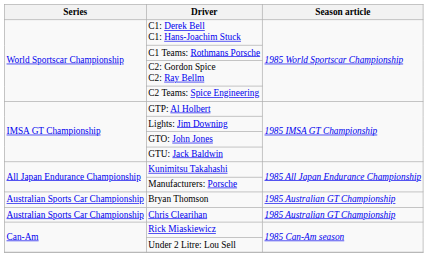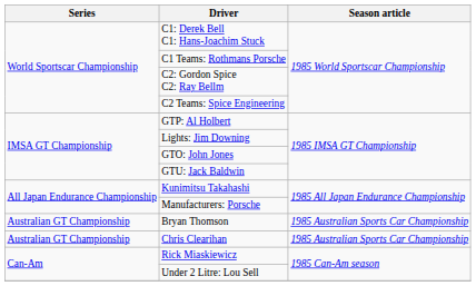 <table class="wikitable" style="font-size: 87%;">
 <tr>
 <th>Series</th>
 <th>Driver</th>
 <th>Season article</th>
 </tr>
 <tr>
 <td rowspan=4><a href='#'>World Sportscar Championship</a></td>
 <td>C1:  <a href='#'>Derek Bell</a><br>C1:  <a href='#'>Hans-Joachim Stuck</a></td>
 <td rowspan=4><em><a href='#'>1985 World Sportscar Championship</a></em></td>
 </tr>
 <tr>
 <td>C1 Teams:  <a href='#'>Rothmans Porsche</a></td>
 </tr>
 <tr>
 <td>C2:  Gordon Spice<br>C2:  <a href='#'>Ray Bellm</a></td>
 </tr>
 <tr>
 <td>C2 Teams:  <a href='#'>Spice Engineering</a></td>
 </tr>
 <tr>
 <td rowspan=4><a href='#'>IMSA GT Championship</a></td>
 <td>GTP:  <a href='#'>Al Holbert</a></td>
 <td rowspan=4><em><a href='#'>1985 IMSA GT Championship</a></em></td>
 </tr>
 <tr>
 <td>Lights:  <a href='#'>Jim Downing</a></td>
 </tr>
 <tr>
 <td>GTO:  <a href='#'>John Jones</a></td>
 </tr>
 <tr>
 <td>GTU:  <a href='#'>Jack Baldwin</a></td>
 </tr>
 <tr>
 <td rowspan=2><a href='#'>All Japan Endurance Championship</a></td>
 <td> <a href='#'>Kunimitsu Takahashi</a></td>
 <td rowspan=2><em><a href='#'>1985 All Japan Endurance Championship</a></em></td>
 </tr>
 <tr>
 <td>Manufacturers:  <a href='#'>Porsche</a></td>
 </tr>
 <tr>
-<td><a href='#'>Australian Sports Car Championship</a></td>
+<td><a href='#'>Australian GT Championship</a></td>
 <td> Bryan Thomson</td>
-<td><em><a href='#'>1985 Australian GT Championship</a></em></td>
+<td><em><a href='#'>1985 Australian Sports Car Championship</a></em></td>
 </tr>
 <tr>
-<td><a href='#'>Australian Sports Car Championship</a></td>
+<td><a href='#'>Australian GT Championship</a></td>
 <td> <a href='#'>Chris Clearihan</a></td>
-<td><em><a href='#'>1985 Australian GT Championship</a></em></td>
+<td><em><a href='#'>1985 Australian Sports Car Championship</a></em></td>
 </tr>
 <tr>
 <td rowspan=2><a href='#'>Can-Am</a></td>
 <td> <a href='#'>Rick Miaskiewicz</a></td>
 <td rowspan=2><em><a href='#'>1985 Can-Am season</a></em></td>
 </tr>
 <tr>
 <td>Under 2 Litre:  Lou Sell</td>
 </tr>
 <tr>
 </tr>
 </table>
